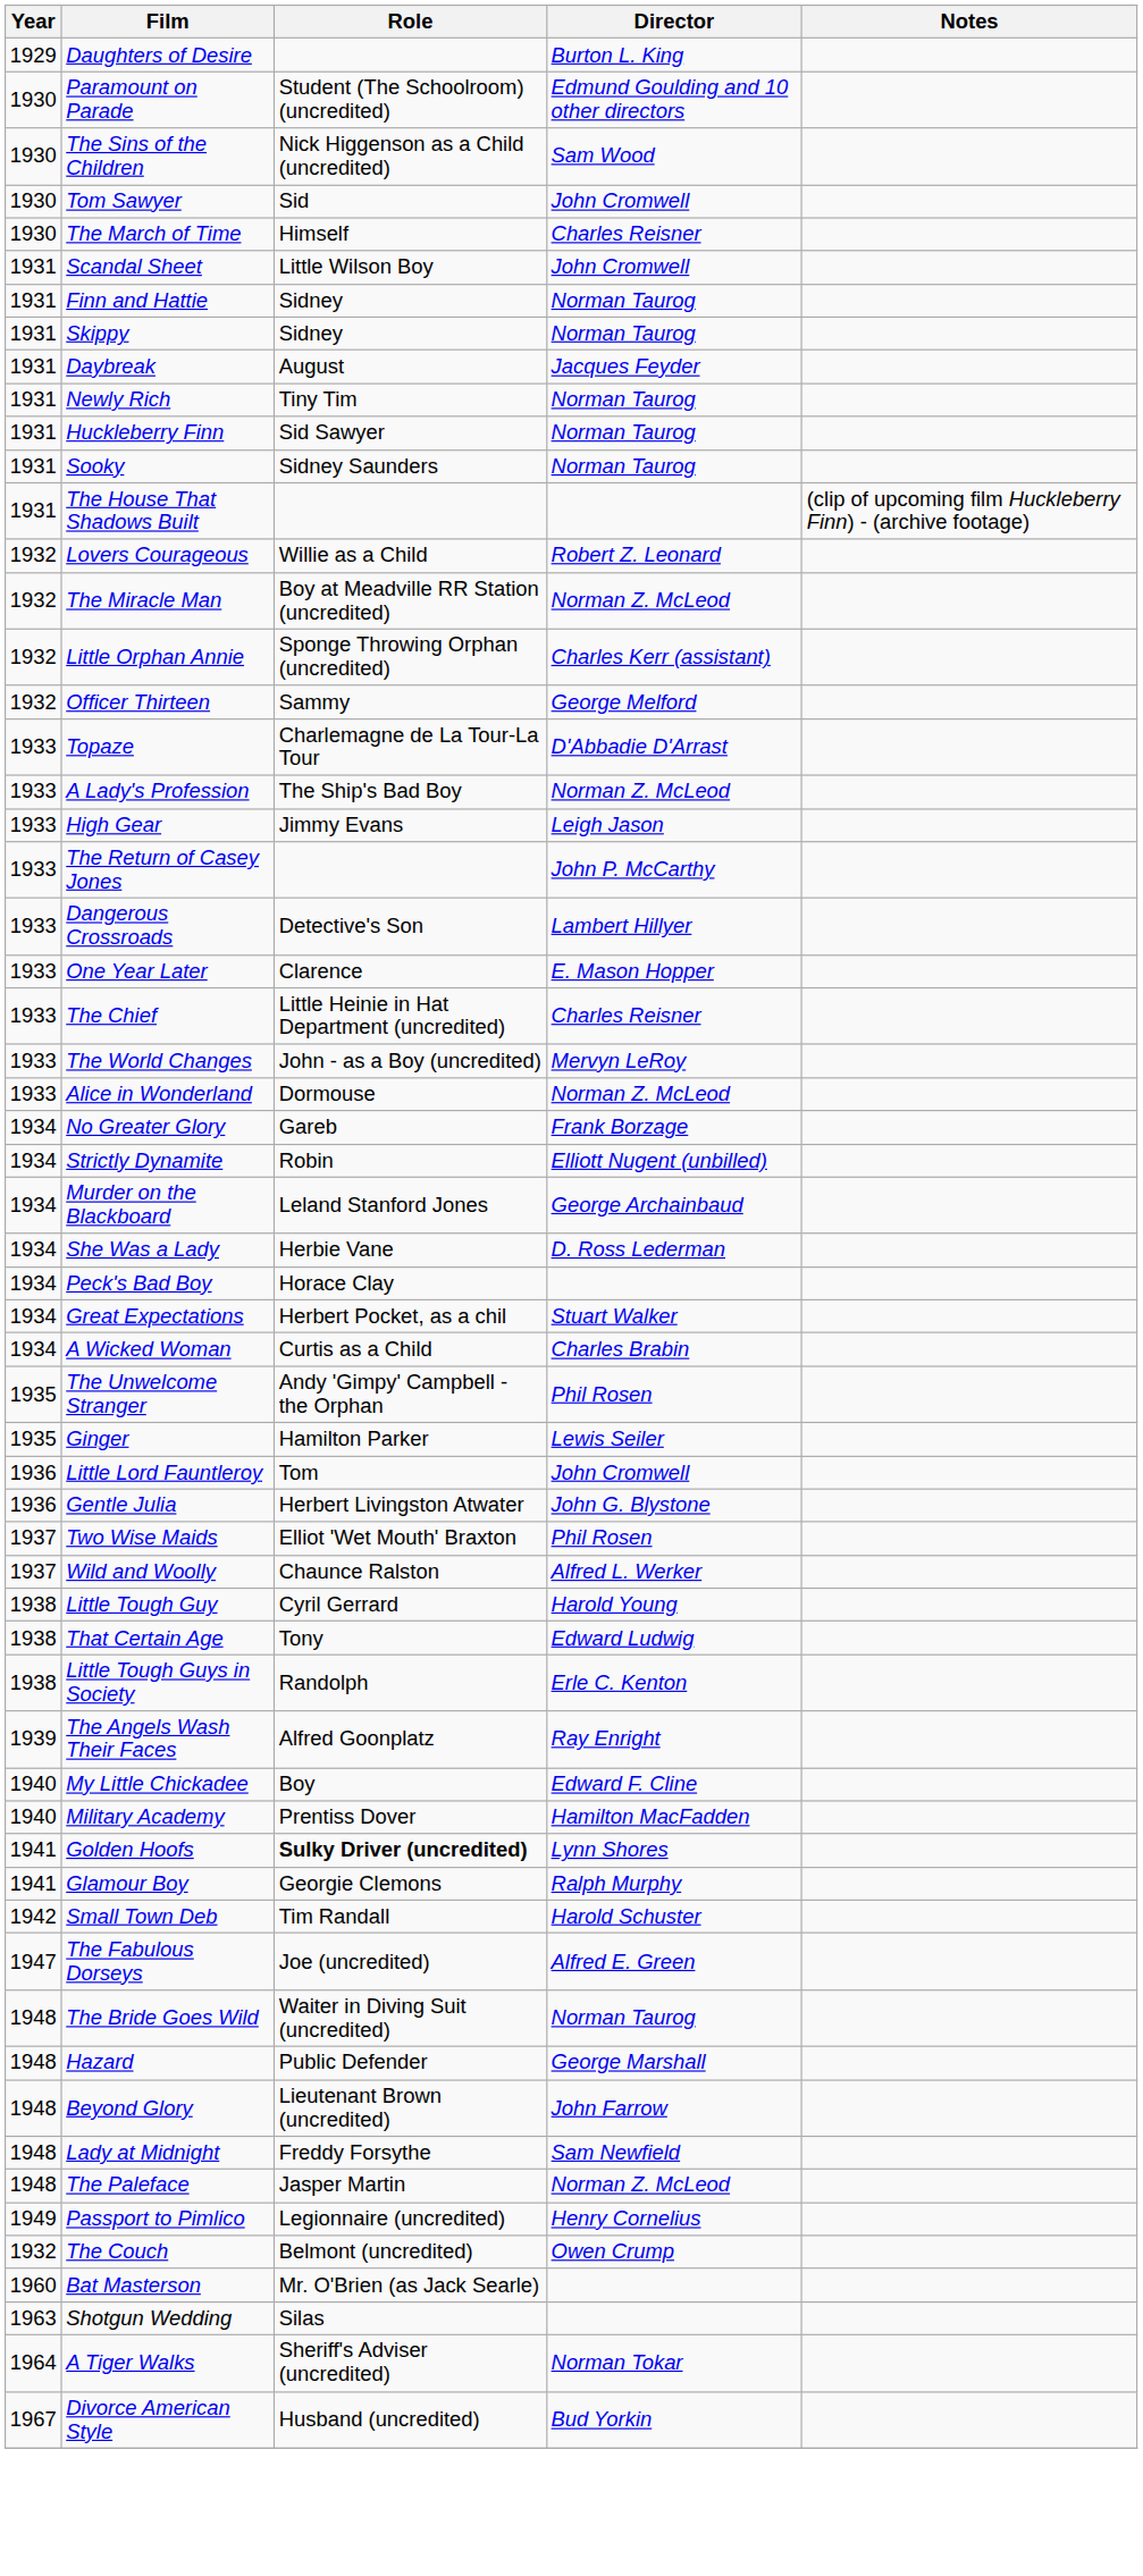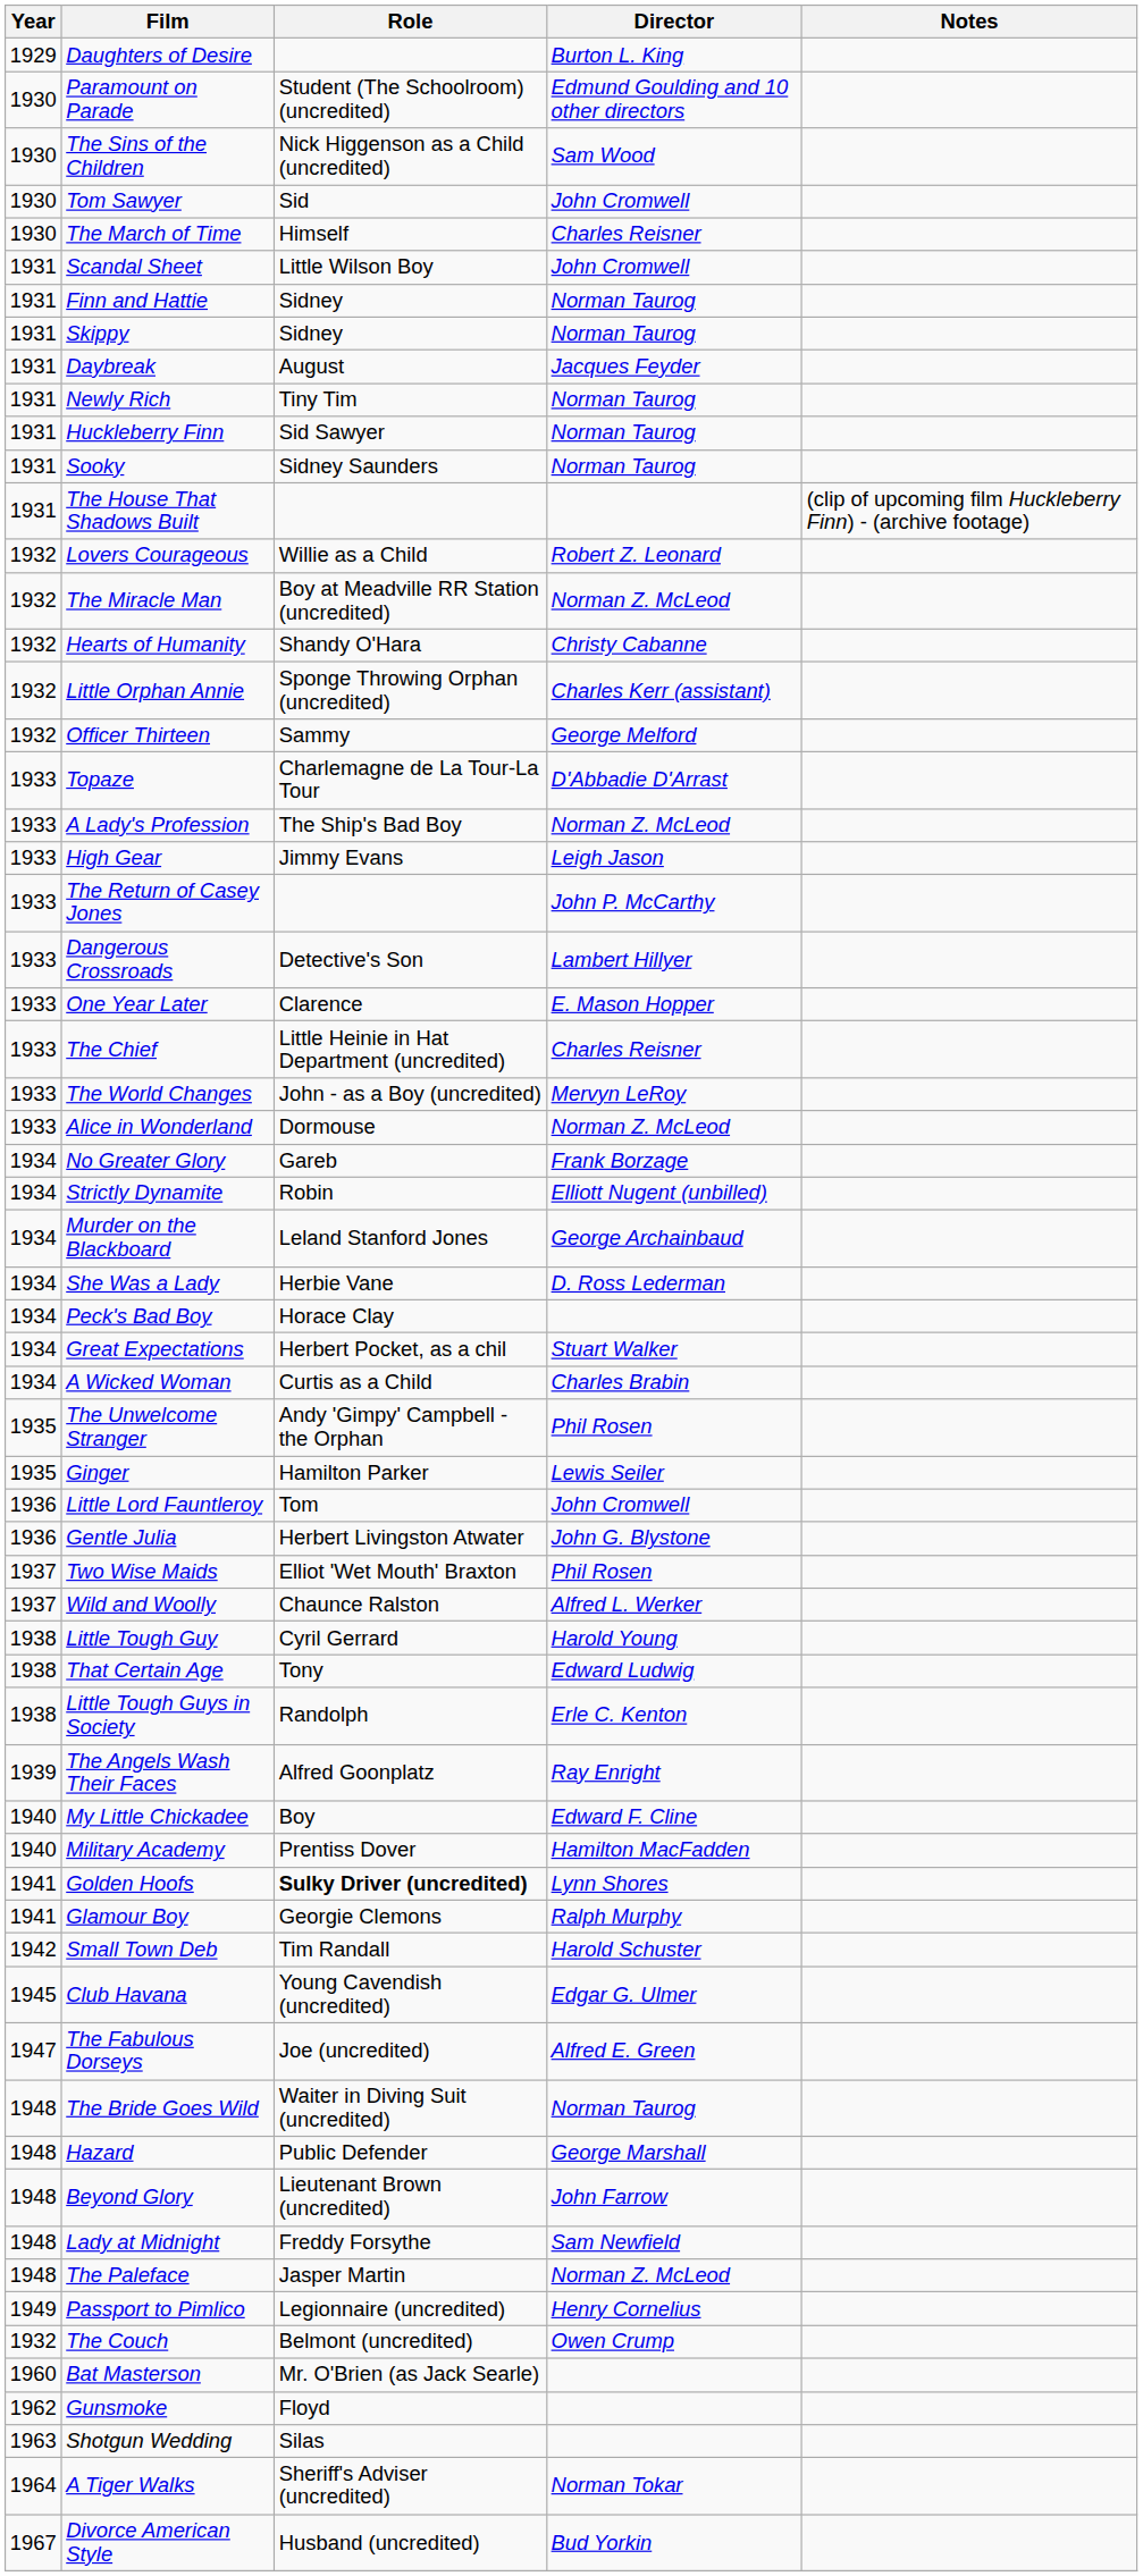 <table class="wikitable sortable">
 <tr>
 <th>Year</th>
 <th>Film</th>
 <th>Role</th>
 <th>Director</th>
 <th class="unsortable">Notes</th>
 </tr>
 <tr>
 <td>1929</td>
 <td><em><a href='#'>Daughters of Desire</a></em></td>
 <td></td>
 <td><em><a href='#'>Burton L. King</a></em></td>
 <td></td>
 </tr>
 <tr>
 <td>1930</td>
 <td><em><a href='#'>Paramount on Parade</a></em></td>
 <td>Student (The Schoolroom) (uncredited)</td>
 <td><em><a href='#'>Edmund Goulding and 10 other directors</a></em></td>
 <td></td>
 </tr>
 <tr>
 <td>1930</td>
 <td><em><a href='#'>The Sins of the Children</a></em></td>
 <td>Nick Higgenson as a Child (uncredited)</td>
 <td><em><a href='#'>Sam Wood</a></em></td>
 <td></td>
 </tr>
 <tr>
 <td>1930</td>
 <td><em><a href='#'>Tom Sawyer</a></em></td>
 <td>Sid</td>
 <td><em><a href='#'>John Cromwell</a></em></td>
 <td></td>
 </tr>
 <tr>
 <td>1930</td>
 <td><em><a href='#'>The March of Time</a></em></td>
 <td>Himself</td>
 <td><em><a href='#'>Charles Reisner</a></em></td>
 <td></td>
 </tr>
 <tr>
 <td>1931</td>
 <td><em><a href='#'>Scandal Sheet</a></em></td>
 <td>Little Wilson Boy</td>
 <td><em><a href='#'>John Cromwell</a></em></td>
 <td></td>
 </tr>
 <tr>
 <td>1931</td>
 <td><em><a href='#'>Finn and Hattie</a></em></td>
 <td>Sidney</td>
 <td><em><a href='#'>Norman Taurog</a></em></td>
 <td></td>
 </tr>
 <tr>
 <td>1931</td>
 <td><em><a href='#'>Skippy</a></em></td>
 <td>Sidney</td>
 <td><em><a href='#'>Norman Taurog</a></em></td>
 <td></td>
 </tr>
 <tr>
 <td>1931</td>
 <td><em><a href='#'>Daybreak</a></em></td>
 <td>August</td>
 <td><em><a href='#'>Jacques Feyder</a></em></td>
 <td></td>
 </tr>
 <tr>
 <td>1931</td>
 <td><em><a href='#'>Newly Rich</a></em></td>
 <td>Tiny Tim</td>
 <td><em><a href='#'>Norman Taurog</a></em></td>
 <td></td>
 </tr>
 <tr>
 <td>1931</td>
 <td><em><a href='#'>Huckleberry Finn</a></em></td>
 <td>Sid Sawyer</td>
 <td><em><a href='#'>Norman Taurog</a></em></td>
 <td></td>
 </tr>
 <tr>
 <td>1931</td>
 <td><em><a href='#'>Sooky</a></em></td>
 <td>Sidney Saunders</td>
 <td><em><a href='#'>Norman Taurog</a></em></td>
 <td></td>
 </tr>
 <tr>
 <td>1931</td>
 <td><em><a href='#'>The House That Shadows Built</a></em></td>
 <td></td>
 <td></td>
 <td>(clip of upcoming film <em>Huckleberry Finn</em>) - (archive footage)</td>
 </tr>
 <tr>
 <td>1932</td>
 <td><em><a href='#'>Lovers Courageous</a></em></td>
 <td>Willie as a Child</td>
 <td><em><a href='#'>Robert Z. Leonard</a></em></td>
 <td></td>
 </tr>
 <tr>
 <td>1932</td>
 <td><em><a href='#'>The Miracle Man</a></em></td>
 <td>Boy at Meadville RR Station (uncredited)</td>
 <td><em><a href='#'>Norman Z. McLeod</a></em></td>
+<td></td>
+</tr>
+<tr>
+<td>1932</td>
+<td><em><a href='#'>Hearts of Humanity</a></em></td>
+<td>Shandy O'Hara</td>
+<td><em><a href='#'>Christy Cabanne</a></em></td>
 <td></td>
 </tr>
 <tr>
 <td>1932</td>
 <td><em><a href='#'>Little Orphan Annie</a></em></td>
 <td>Sponge Throwing Orphan (uncredited)</td>
 <td><em><a href='#'>Charles Kerr (assistant)</a></em></td>
 <td></td>
 </tr>
 <tr>
 <td>1932</td>
 <td><em><a href='#'>Officer Thirteen</a></em></td>
 <td>Sammy</td>
 <td><em><a href='#'>George Melford</a></em></td>
 <td></td>
 </tr>
 <tr>
 <td>1933</td>
 <td><em><a href='#'>Topaze</a></em></td>
 <td>Charlemagne de La Tour-La Tour</td>
 <td><em><a href='#'>D'Abbadie D'Arrast</a></em></td>
 <td></td>
 </tr>
 <tr>
 <td>1933</td>
 <td><em><a href='#'>A Lady's Profession</a></em></td>
 <td>The Ship's Bad Boy</td>
 <td><em><a href='#'>Norman Z. McLeod</a></em></td>
 <td></td>
 </tr>
 <tr>
 <td>1933</td>
 <td><em><a href='#'>High Gear</a></em></td>
 <td>Jimmy Evans</td>
 <td><em><a href='#'>Leigh Jason</a></em></td>
 <td></td>
 </tr>
 <tr>
 <td>1933</td>
 <td><em><a href='#'>The Return of Casey Jones</a></em></td>
 <td></td>
 <td><em><a href='#'>John P. McCarthy</a></em></td>
 <td></td>
 </tr>
 <tr>
 <td>1933</td>
 <td><em><a href='#'>Dangerous Crossroads</a></em></td>
 <td>Detective's Son</td>
 <td><em><a href='#'>Lambert Hillyer</a></em></td>
 <td></td>
 </tr>
 <tr>
 <td>1933</td>
 <td><em><a href='#'>One Year Later</a></em></td>
 <td>Clarence</td>
 <td><em><a href='#'>E. Mason Hopper</a></em></td>
 <td></td>
 </tr>
 <tr>
 <td>1933</td>
 <td><em><a href='#'>The Chief</a></em></td>
 <td>Little Heinie in Hat Department (uncredited)</td>
 <td><em><a href='#'>Charles Reisner</a></em></td>
 <td></td>
 </tr>
 <tr>
 <td>1933</td>
 <td><em><a href='#'>The World Changes</a></em></td>
 <td>John - as a Boy (uncredited)</td>
 <td><em><a href='#'>Mervyn LeRoy</a></em></td>
 <td></td>
 </tr>
 <tr>
 <td>1933</td>
 <td><em><a href='#'>Alice in Wonderland</a></em></td>
 <td>Dormouse</td>
 <td><em><a href='#'>Norman Z. McLeod</a></em></td>
 <td></td>
 </tr>
 <tr>
 <td>1934</td>
 <td><em><a href='#'>No Greater Glory</a></em></td>
 <td>Gareb</td>
 <td><em><a href='#'>Frank Borzage</a></em></td>
 <td></td>
 </tr>
 <tr>
 <td>1934</td>
 <td><em><a href='#'>Strictly Dynamite</a></em></td>
 <td>Robin</td>
 <td><em><a href='#'>Elliott Nugent (unbilled)</a></em></td>
 <td></td>
 </tr>
 <tr>
 <td>1934</td>
 <td><em><a href='#'>Murder on the Blackboard</a></em></td>
 <td>Leland Stanford Jones</td>
 <td><em><a href='#'>George Archainbaud</a></em></td>
 <td></td>
 </tr>
 <tr>
 <td>1934</td>
 <td><em><a href='#'>She Was a Lady</a></em></td>
 <td>Herbie Vane</td>
 <td><em><a href='#'>D. Ross Lederman</a></em></td>
 <td></td>
 </tr>
 <tr>
 <td>1934</td>
 <td><em><a href='#'>Peck's Bad Boy</a></em></td>
 <td>Horace Clay</td>
 <td></td>
 <td></td>
 </tr>
 <tr>
 <td>1934</td>
 <td><em><a href='#'>Great Expectations</a></em></td>
 <td>Herbert Pocket, as a chil</td>
 <td><em><a href='#'>Stuart Walker</a></em></td>
 <td></td>
 </tr>
 <tr>
 <td>1934</td>
 <td><em><a href='#'>A Wicked Woman</a></em></td>
 <td>Curtis as a Child</td>
 <td><em><a href='#'>Charles Brabin</a></em></td>
 <td></td>
 </tr>
 <tr>
 <td>1935</td>
 <td><em><a href='#'>The Unwelcome Stranger</a></em></td>
 <td>Andy 'Gimpy' Campbell - the Orphan</td>
 <td><em><a href='#'>Phil Rosen</a></em></td>
 <td></td>
 </tr>
 <tr>
 <td>1935</td>
 <td><em><a href='#'>Ginger</a></em></td>
 <td>Hamilton Parker</td>
 <td><em><a href='#'>Lewis Seiler</a></em></td>
 <td></td>
 </tr>
 <tr>
 <td>1936</td>
 <td><em><a href='#'>Little Lord Fauntleroy</a></em></td>
 <td>Tom</td>
 <td><em><a href='#'>John Cromwell</a></em></td>
 <td></td>
 </tr>
 <tr>
 <td>1936</td>
 <td><em><a href='#'>Gentle Julia</a></em></td>
 <td>Herbert Livingston Atwater</td>
 <td><em><a href='#'>John G. Blystone</a></em></td>
 <td></td>
 </tr>
 <tr>
 <td>1937</td>
 <td><em><a href='#'>Two Wise Maids</a></em></td>
 <td>Elliot 'Wet Mouth' Braxton</td>
 <td><em><a href='#'>Phil Rosen</a></em></td>
 <td></td>
 </tr>
 <tr>
 <td>1937</td>
 <td><em><a href='#'>Wild and Woolly</a></em></td>
 <td>Chaunce Ralston</td>
 <td><em><a href='#'>Alfred L. Werker</a></em></td>
 <td></td>
 </tr>
 <tr>
 <td>1938</td>
 <td><em><a href='#'>Little Tough Guy</a></em></td>
 <td>Cyril Gerrard</td>
 <td><em><a href='#'>Harold Young</a></em></td>
 <td></td>
 </tr>
 <tr>
 <td>1938</td>
 <td><em><a href='#'>That Certain Age</a></em></td>
 <td>Tony</td>
 <td><em><a href='#'>Edward Ludwig</a></em></td>
 <td></td>
 </tr>
 <tr>
 <td>1938</td>
 <td><em><a href='#'>Little Tough Guys in Society</a></em></td>
 <td>Randolph</td>
 <td><em><a href='#'>Erle C. Kenton</a></em></td>
 <td></td>
 </tr>
 <tr>
 <td>1939</td>
 <td><em><a href='#'>The Angels Wash Their Faces</a></em></td>
 <td>Alfred Goonplatz</td>
 <td><em><a href='#'>Ray Enright</a></em></td>
 <td></td>
 </tr>
 <tr>
 <td>1940</td>
 <td><em><a href='#'>My Little Chickadee</a></em></td>
 <td>Boy</td>
 <td><em><a href='#'>Edward F. Cline</a></em></td>
 <td></td>
 </tr>
 <tr>
 <td>1940</td>
 <td><em><a href='#'>Military Academy</a></em></td>
 <td>Prentiss Dover</td>
 <td><em><a href='#'>Hamilton MacFadden</a></em></td>
 <td></td>
 </tr>
 <tr>
 <td>1941</td>
 <td><em><a href='#'>Golden Hoofs</a></em></td>
 <td><strong>Sulky Driver (uncredited)</strong></td>
 <td><em><a href='#'>Lynn Shores</a></em></td>
 <td></td>
 </tr>
 <tr>
 <td>1941</td>
 <td><em><a href='#'>Glamour Boy</a></em></td>
 <td>Georgie Clemons</td>
 <td><em><a href='#'>Ralph Murphy</a></em></td>
 <td></td>
 </tr>
 <tr>
 <td>1942</td>
 <td><em><a href='#'>Small Town Deb</a></em></td>
 <td>Tim Randall</td>
 <td><em><a href='#'>Harold Schuster</a></em></td>
 <td></td>
 </tr>
 <tr>
+<td>1945</td>
+<td><em><a href='#'>Club Havana</a></em></td>
+<td>Young Cavendish (uncredited)</td>
+<td><em><a href='#'>Edgar G. Ulmer</a></em></td>
+<td></td>
+</tr>
+<tr>
 <td>1947</td>
 <td><em><a href='#'>The Fabulous Dorseys</a></em></td>
 <td>Joe (uncredited)</td>
 <td><em><a href='#'>Alfred E. Green</a></em></td>
 <td></td>
 </tr>
 <tr>
 <td>1948</td>
 <td><em><a href='#'>The Bride Goes Wild</a></em></td>
 <td>Waiter in Diving Suit (uncredited)</td>
 <td><em><a href='#'>Norman Taurog</a></em></td>
 <td></td>
 </tr>
 <tr>
 <td>1948</td>
 <td><em><a href='#'>Hazard</a></em></td>
 <td>Public Defender</td>
 <td><em><a href='#'>George Marshall</a></em></td>
 <td></td>
 </tr>
 <tr>
 <td>1948</td>
 <td><em><a href='#'>Beyond Glory</a></em></td>
 <td>Lieutenant Brown (uncredited)</td>
 <td><em><a href='#'>John Farrow</a></em></td>
 <td></td>
 </tr>
 <tr>
 <td>1948</td>
 <td><em><a href='#'>Lady at Midnight</a></em></td>
 <td>Freddy Forsythe</td>
 <td><em><a href='#'>Sam Newfield</a></em></td>
 <td></td>
 </tr>
 <tr>
 <td>1948</td>
 <td><em><a href='#'>The Paleface</a></em></td>
 <td>Jasper Martin</td>
 <td><em><a href='#'>Norman Z. McLeod</a></em></td>
 <td></td>
 </tr>
 <tr>
 <td>1949</td>
 <td><em><a href='#'>Passport to Pimlico</a></em></td>
 <td>Legionnaire (uncredited)</td>
 <td><em><a href='#'>Henry Cornelius</a></em></td>
 <td></td>
 </tr>
 <tr>
 <td>1932</td>
 <td><em><a href='#'>The Couch</a></em></td>
 <td>Belmont (uncredited)</td>
 <td><em><a href='#'>Owen Crump</a></em></td>
 <td></td>
 </tr>
 <tr>
 <td>1960</td>
 <td><em><a href='#'>Bat Masterson</a></em></td>
 <td>Mr. O'Brien (as Jack Searle)</td>
 <td></td>
 <td></td>
 </tr>
 <tr>
+<td>1962</td>
+<td><em><a href='#'>Gunsmoke</a></em></td>
+<td>Floyd</td>
+<td></td>
+<td></td>
+</tr>
+<tr>
 <td>1963</td>
 <td><em>Shotgun Wedding</em></td>
 <td>Silas</td>
 <td></td>
 <td></td>
 </tr>
 <tr>
 <td>1964</td>
 <td><em><a href='#'>A Tiger Walks</a></em></td>
 <td>Sheriff's Adviser (uncredited)</td>
 <td><em><a href='#'>Norman Tokar</a></em></td>
 <td></td>
 </tr>
 <tr>
 <td>1967</td>
 <td><em><a href='#'>Divorce American Style</a></em></td>
 <td>Husband (uncredited)</td>
 <td><em><a href='#'>Bud Yorkin</a></em></td>
 <td></td>
 </tr>
 <tr>
 </tr>
 </table>
